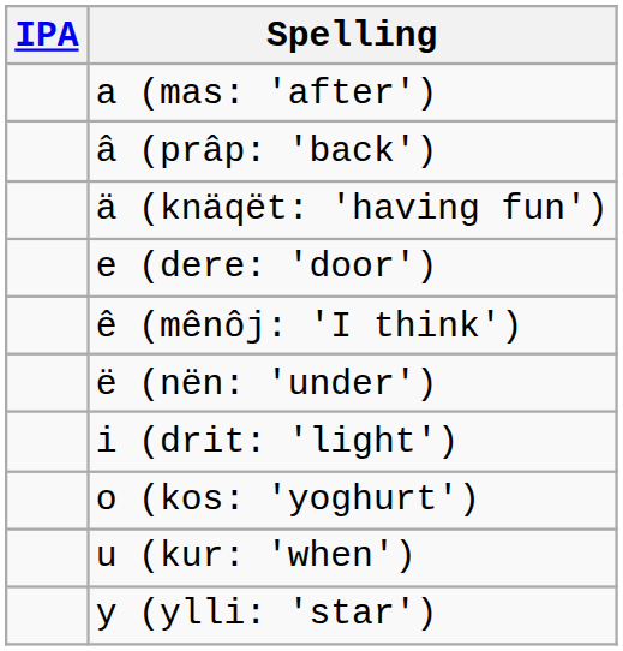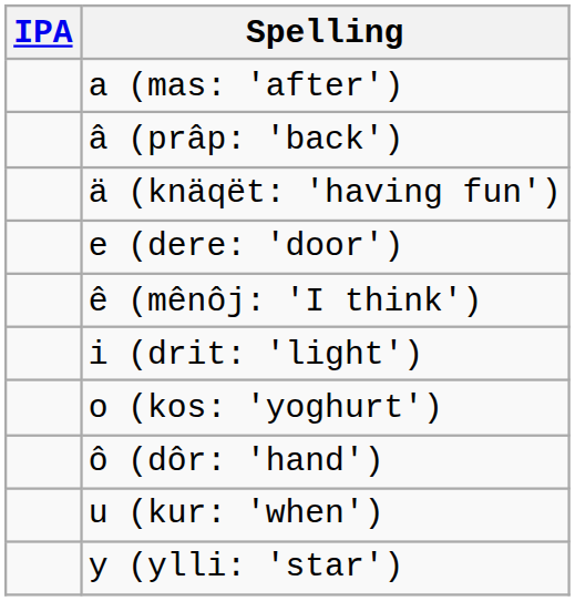 <table class="wikitable">
 <tr>
 <th><a href='#'>IPA</a></th>
 <th>Spelling</th>
 </tr>
 <tr>
 <td></td>
 <td>a (mas: 'after')</td>
 </tr>
 <tr>
 <td></td>
 <td>â (prâp: 'back')</td>
 </tr>
 <tr>
 <td></td>
 <td>ä (knäqët: 'having fun')</td>
 </tr>
 <tr>
 <td></td>
 <td>e (dere: 'door')</td>
 </tr>
 <tr>
 <td></td>
 <td>ê (mênôj: 'I think')</td>
 </tr>
 <tr>
 <td></td>
-<td>ë (nën: 'under')</td>
-</tr>
-<tr>
-<td></td>
 <td>i (drit: 'light')</td>
 </tr>
 <tr>
 <td></td>
 <td>o (kos: 'yoghurt')</td>
+</tr>
+<tr>
+<td></td>
+<td>ô (dôr: 'hand')</td>
 </tr>
 <tr>
 <td></td>
 <td>u (kur: 'when')</td>
 </tr>
 <tr>
 <td></td>
 <td>y (ylli: 'star')</td>
 </tr>
 </table>
